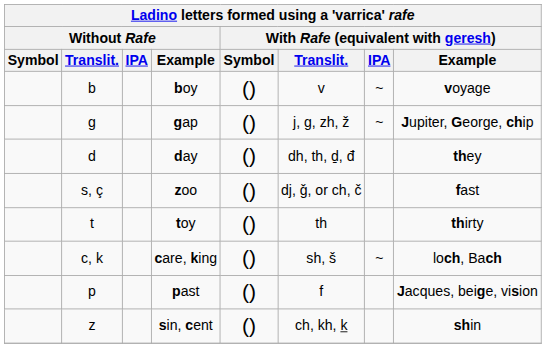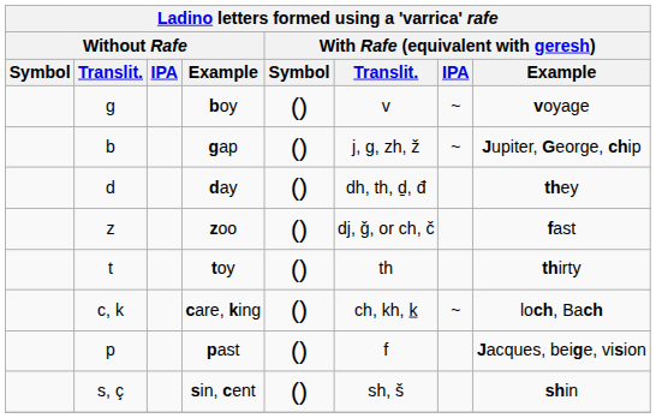 <table class="wikitable" style="text-align:center;">
 <tr>
 <th colspan="10" align=center><a href='#'>Ladino</a> letters formed using a 'varrica' <em>rafe</em> </th>
 </tr>
 <tr>
 <th ! colspan="4">Without <em>Rafe</em></th>
 <th ! colspan="4">With <em>Rafe</em> (equivalent with <a href='#'>geresh</a>)</th>
 </tr>
 <tr>
 <th>Symbol</th>
 <th><a href='#'>Translit.</a></th>
 <th><a href='#'>IPA</a></th>
 <th>Example</th>
 <th>Symbol</th>
 <th><a href='#'>Translit.</a></th>
 <th><a href='#'>IPA</a></th>
 <th>Example</th>
 </tr>
 <tr>
 <td align="center" style="font-size: 150%"></td>
-<td>b</td>
+<td>g</td>
 <td></td>
 <td><strong>b</strong>oy</td>
 <td align="center" style="font-size: 150%">() </td>
 <td>v</td>
 <td><span>~</span></td>
 <td><strong>v</strong>oyage</td>
 </tr>
 <tr>
 <td align="center" style="font-size: 150%"></td>
-<td>g</td>
+<td>b</td>
 <td></td>
 <td><strong>g</strong>ap</td>
 <td align="center" style="font-size: 150%">() </td>
 <td>j, g, zh, ž</td>
 <td><span>~</span></td>
 <td><strong>J</strong>upiter, <strong>G</strong>eorge, <strong>ch</strong>ip</td>
 </tr>
 <tr>
 <td align="center" style="font-size: 150%"></td>
 <td>d</td>
 <td></td>
 <td><strong>d</strong>ay</td>
 <td align="center" style="font-size: 150%">() </td>
 <td>dh, th, ḏ, đ</td>
 <td></td>
 <td><strong>th</strong>ey</td>
 </tr>
 <tr>
 <td align="center" style="font-size: 150%"></td>
-<td>s, ç</td>
+<td>z</td>
 <td></td>
 <td><strong>z</strong>oo</td>
 <td align="center" style="font-size: 150%">() </td>
 <td>dj, ǧ, <span>or</span> ch, č</td>
 <td></td>
 <td><strong>f</strong>ast</td>
 </tr>
 <tr>
 <td align="center" style="font-size: 150%"></td>
 <td>t</td>
 <td></td>
 <td><strong>t</strong>oy</td>
 <td align="center" style="font-size: 150%">() </td>
 <td>th</td>
 <td></td>
 <td><strong>th</strong>irty</td>
 </tr>
 <tr>
 <td align="center" style="font-size: 150%"></td>
 <td>c, k</td>
 <td></td>
 <td><strong>c</strong>are, <strong>k</strong>ing</td>
 <td align="center" style="font-size: 150%">() </td>
-<td>sh, š</td>
+<td>ch, kh, <u>k</u></td>
 <td><span>~</span></td>
 <td>lo<strong>ch</strong>, Ba<strong>ch</strong></td>
 </tr>
 <tr>
 <td align="center" style="font-size: 150%"></td>
 <td>p</td>
 <td></td>
 <td><strong>p</strong>ast</td>
 <td align="center" style="font-size: 150%">() </td>
 <td>f</td>
 <td></td>
 <td><strong>J</strong>acques, bei<strong>g</strong>e, vi<strong>s</strong>ion</td>
 </tr>
 <tr>
 <td align="center" style="font-size: 150%"></td>
-<td>z</td>
+<td>s, ç</td>
 <td></td>
 <td><strong>s</strong>in, <strong>c</strong>ent</td>
 <td align="center" style="font-size: 150%">() </td>
-<td>ch, kh, <u>k</u></td>
+<td>sh, š</td>
 <td></td>
 <td><strong>sh</strong>in</td>
 </tr>
 <tr>
 </tr>
 </table>
